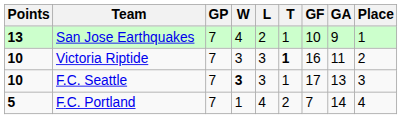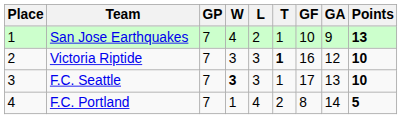 <table class="wikitable">
 <tr>
-<th>Points</th>
+<th>Place</th>
 <th width="170">Team</th>
 <th width="20">GP</th>
 <th width="20">W</th>
 <th width="20">L</th>
 <th width="20">T</th>
 <th width="20">GF</th>
 <th width="20">GA</th>
-<th>Place</th>
+<th>Points</th>
 </tr>
 <tr bgcolor=#ccffcc>
-<td><strong>13</strong></td>
+<td>1</td>
 <td><a href='#'>San Jose Earthquakes</a></td>
 <td>7</td>
 <td>4</td>
 <td>2</td>
 <td>1</td>
 <td>10</td>
 <td>9</td>
-<td>1</td>
+<td><strong>13</strong></td>
 </tr>
 <tr>
-<td><strong>10</strong></td>
+<td>2</td>
 <td><a href='#'>Victoria Riptide</a></td>
 <td>7</td>
 <td>3</td>
 <td>3</td>
 <td><strong>1</strong></td>
 <td>16</td>
-<td>11</td>
-<td>2</td>
+<td>12</td>
+<td><strong>10</strong></td>
 </tr>
 <tr>
-<td><strong>10</strong></td>
+<td>3</td>
 <td><a href='#'>F.C. Seattle</a></td>
 <td>7</td>
 <td><strong>3</strong></td>
 <td>3</td>
 <td>1</td>
 <td>17</td>
 <td>13</td>
-<td>3</td>
+<td><strong>10</strong></td>
 </tr>
 <tr>
-<td><strong>5</strong></td>
+<td>4</td>
 <td><a href='#'>F.C. Portland</a></td>
 <td>7</td>
 <td>1</td>
 <td>4</td>
 <td>2</td>
-<td>7</td>
+<td>8</td>
 <td>14</td>
-<td>4</td>
+<td><strong>5</strong></td>
 </tr>
 </table>
